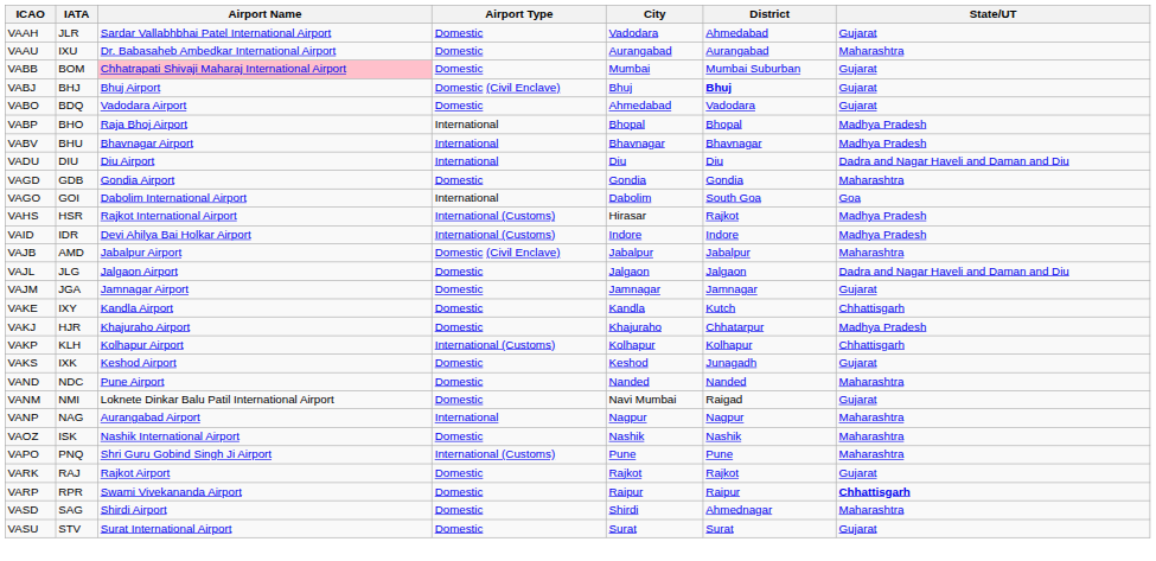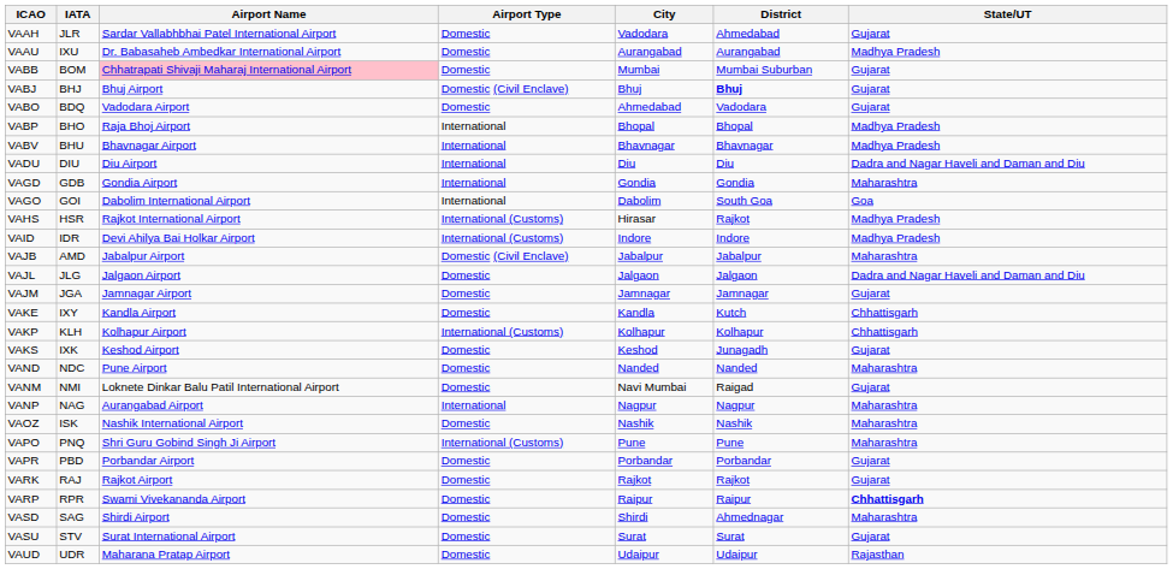 <table class="wikitable sortable" style="width:100%;">
 <tr>
 <th>ICAO</th>
 <th>IATA</th>
 <th>Airport Name</th>
 <th>Airport Type</th>
 <th>City</th>
 <th>District</th>
 <th>State/UT</th>
 </tr>
 <tr>
 <td>VAAH</td>
 <td>JLR</td>
 <td><a href='#'>Sardar Vallabhbhai Patel International Airport</a></td>
 <td><a href='#'>Domestic</a></td>
 <td><a href='#'>Vadodara</a></td>
 <td><a href='#'>Ahmedabad</a></td>
 <td><a href='#'>Gujarat</a></td>
 </tr>
 <tr>
 <td>VAAU</td>
 <td>IXU</td>
 <td><a href='#'>Dr. Babasaheb Ambedkar International Airport</a></td>
 <td><a href='#'>Domestic</a></td>
 <td><a href='#'>Aurangabad</a></td>
 <td><a href='#'>Aurangabad</a></td>
-<td><a href='#'>Maharashtra</a></td>
+<td><a href='#'>Madhya Pradesh</a></td>
 </tr>
 <tr>
 <td>VABB</td>
 <td>BOM</td>
 <td style="background: pink;"><a href='#'>Chhatrapati Shivaji Maharaj International Airport</a></td>
 <td><a href='#'>Domestic</a></td>
 <td><a href='#'>Mumbai</a></td>
 <td><a href='#'>Mumbai Suburban</a></td>
 <td><a href='#'>Gujarat</a></td>
 </tr>
 <tr>
 <td>VABJ</td>
 <td>BHJ</td>
 <td><a href='#'>Bhuj Airport</a></td>
 <td><a href='#'>Domestic</a> <a href='#'>(Civil Enclave)</a></td>
 <td><a href='#'>Bhuj</a></td>
 <td><strong><a href='#'>Bhuj</a></strong></td>
 <td><a href='#'>Gujarat</a></td>
 </tr>
 <tr>
 <td>VABO</td>
 <td>BDQ</td>
 <td><a href='#'>Vadodara Airport</a></td>
 <td><a href='#'>Domestic</a></td>
 <td><a href='#'>Ahmedabad</a></td>
 <td><a href='#'>Vadodara</a></td>
 <td><a href='#'>Gujarat</a></td>
 </tr>
 <tr>
 <td>VABP</td>
 <td>BHO</td>
 <td><a href='#'>Raja Bhoj Airport</a></td>
 <td>International</td>
 <td><a href='#'>Bhopal</a></td>
 <td><a href='#'>Bhopal</a></td>
 <td><a href='#'>Madhya Pradesh</a></td>
 </tr>
 <tr>
 <td>VABV</td>
 <td>BHU</td>
 <td><a href='#'>Bhavnagar Airport</a></td>
 <td><a href='#'>International</a></td>
 <td><a href='#'>Bhavnagar</a></td>
 <td><a href='#'>Bhavnagar</a></td>
 <td><a href='#'>Madhya Pradesh</a></td>
 </tr>
 <tr>
 <td>VADU</td>
 <td>DIU</td>
 <td><a href='#'>Diu Airport</a></td>
 <td><a href='#'>International</a></td>
 <td><a href='#'>Diu</a></td>
 <td><a href='#'>Diu</a></td>
 <td><a href='#'>Dadra and Nagar Haveli and Daman and Diu</a></td>
 </tr>
 <tr>
 <td>VAGD</td>
 <td>GDB</td>
 <td><a href='#'>Gondia Airport</a></td>
-<td><a href='#'>Domestic</a></td>
+<td><a href='#'>International</a></td>
 <td><a href='#'>Gondia</a></td>
 <td><a href='#'>Gondia</a></td>
 <td><a href='#'>Maharashtra</a></td>
 </tr>
 <tr>
 <td>VAGO</td>
 <td>GOI</td>
 <td><a href='#'>Dabolim International Airport</a></td>
 <td>International</td>
 <td><a href='#'>Dabolim</a></td>
 <td><a href='#'>South Goa</a></td>
 <td><a href='#'>Goa</a></td>
 </tr>
 <tr>
 <td>VAHS</td>
 <td>HSR</td>
 <td><a href='#'>Rajkot International Airport</a></td>
 <td><a href='#'>International (Customs)</a></td>
 <td>Hirasar</td>
 <td><a href='#'>Rajkot</a></td>
 <td><a href='#'>Madhya Pradesh</a></td>
 </tr>
 <tr>
 <td>VAID</td>
 <td>IDR</td>
 <td><a href='#'>Devi Ahilya Bai Holkar Airport</a></td>
 <td><a href='#'>International (Customs)</a></td>
 <td><a href='#'>Indore</a></td>
 <td><a href='#'>Indore</a></td>
 <td><a href='#'>Madhya Pradesh</a></td>
 </tr>
 <tr>
 <td>VAJB</td>
 <td>AMD</td>
 <td><a href='#'>Jabalpur Airport</a></td>
 <td><a href='#'>Domestic</a> <a href='#'>(Civil Enclave)</a></td>
 <td><a href='#'>Jabalpur</a></td>
 <td><a href='#'>Jabalpur</a></td>
 <td><a href='#'>Maharashtra</a></td>
 </tr>
 <tr>
 <td>VAJL</td>
 <td>JLG</td>
 <td><a href='#'>Jalgaon Airport</a></td>
 <td><a href='#'>Domestic</a></td>
 <td><a href='#'>Jalgaon</a></td>
 <td><a href='#'>Jalgaon</a></td>
 <td><a href='#'>Dadra and Nagar Haveli and Daman and Diu</a></td>
 </tr>
 <tr>
 <td>VAJM</td>
 <td>JGA</td>
 <td><a href='#'>Jamnagar Airport</a></td>
 <td><a href='#'>Domestic</a></td>
 <td><a href='#'>Jamnagar</a></td>
 <td><a href='#'>Jamnagar</a></td>
 <td><a href='#'>Gujarat</a></td>
 </tr>
 <tr>
 <td>VAKE</td>
 <td>IXY</td>
 <td><a href='#'>Kandla Airport</a></td>
 <td><a href='#'>Domestic</a></td>
 <td><a href='#'>Kandla</a></td>
 <td><a href='#'>Kutch</a></td>
 <td><a href='#'>Chhattisgarh</a></td>
 </tr>
 <tr>
-<td>VAKJ</td>
-<td>HJR</td>
-<td><a href='#'>Khajuraho Airport</a></td>
-<td><a href='#'>Domestic</a></td>
-<td><a href='#'>Khajuraho</a></td>
-<td><a href='#'>Chhatarpur</a></td>
-<td><a href='#'>Madhya Pradesh</a></td>
-</tr>
-<tr>
 <td>VAKP</td>
 <td>KLH</td>
 <td><a href='#'>Kolhapur Airport</a></td>
 <td><a href='#'>International (Customs)</a></td>
 <td><a href='#'>Kolhapur</a></td>
 <td><a href='#'>Kolhapur</a></td>
 <td><a href='#'>Chhattisgarh</a></td>
 </tr>
 <tr>
 <td>VAKS</td>
 <td>IXK</td>
 <td><a href='#'>Keshod Airport</a></td>
 <td><a href='#'>Domestic</a></td>
 <td><a href='#'>Keshod</a></td>
 <td><a href='#'>Junagadh</a></td>
 <td><a href='#'>Gujarat</a></td>
 </tr>
 <tr>
 <td>VAND</td>
 <td>NDC</td>
 <td><a href='#'>Pune Airport</a></td>
 <td><a href='#'>Domestic</a></td>
 <td><a href='#'>Nanded</a></td>
 <td><a href='#'>Nanded</a></td>
 <td><a href='#'>Maharashtra</a></td>
 </tr>
 <tr>
 <td>VANM</td>
 <td>NMI</td>
 <td>Loknete Dinkar Balu Patil International Airport</td>
 <td><a href='#'>Domestic</a></td>
 <td>Navi Mumbai</td>
 <td>Raigad</td>
 <td><a href='#'>Gujarat</a></td>
 </tr>
 <tr>
 <td>VANP</td>
 <td>NAG</td>
 <td><a href='#'>Aurangabad Airport</a></td>
 <td><a href='#'>International</a></td>
 <td><a href='#'>Nagpur</a></td>
 <td><a href='#'>Nagpur</a></td>
 <td><a href='#'>Maharashtra</a></td>
 </tr>
 <tr>
 <td>VAOZ</td>
 <td>ISK</td>
 <td><a href='#'>Nashik International Airport</a></td>
 <td><a href='#'>Domestic</a></td>
 <td><a href='#'>Nashik</a></td>
 <td><a href='#'>Nashik</a></td>
 <td><a href='#'>Maharashtra</a></td>
 </tr>
 <tr>
 <td>VAPO</td>
 <td>PNQ</td>
 <td><a href='#'>Shri Guru Gobind Singh Ji Airport</a></td>
 <td><a href='#'>International (Customs)</a></td>
 <td><a href='#'>Pune</a></td>
 <td><a href='#'>Pune</a></td>
 <td><a href='#'>Maharashtra</a></td>
 </tr>
 <tr>
+<td>VAPR</td>
+<td>PBD</td>
+<td><a href='#'>Porbandar Airport</a></td>
+<td><a href='#'>Domestic</a></td>
+<td><a href='#'>Porbandar</a></td>
+<td><a href='#'>Porbandar</a></td>
+<td><a href='#'>Gujarat</a></td>
+</tr>
+<tr>
 <td>VARK</td>
 <td>RAJ</td>
 <td><a href='#'>Rajkot Airport</a></td>
 <td><a href='#'>Domestic</a></td>
 <td><a href='#'>Rajkot</a></td>
 <td><a href='#'>Rajkot</a></td>
 <td><a href='#'>Gujarat</a></td>
 </tr>
 <tr>
 <td>VARP</td>
 <td>RPR</td>
 <td><a href='#'>Swami Vivekananda Airport</a></td>
 <td><a href='#'>Domestic</a></td>
 <td><a href='#'>Raipur</a></td>
 <td><a href='#'>Raipur</a></td>
 <td><strong><a href='#'>Chhattisgarh</a></strong></td>
 </tr>
 <tr>
 <td>VASD</td>
 <td>SAG</td>
 <td><a href='#'>Shirdi Airport</a></td>
 <td><a href='#'>Domestic</a></td>
 <td><a href='#'>Shirdi</a></td>
 <td><a href='#'>Ahmednagar</a></td>
 <td><a href='#'>Maharashtra</a></td>
 </tr>
 <tr>
 <td>VASU</td>
 <td>STV</td>
 <td><a href='#'>Surat International Airport</a></td>
 <td><a href='#'>Domestic</a></td>
 <td><a href='#'>Surat</a></td>
 <td><a href='#'>Surat</a></td>
 <td><a href='#'>Gujarat</a></td>
 </tr>
+<tr>
+<td>VAUD</td>
+<td>UDR</td>
+<td><a href='#'>Maharana Pratap Airport</a></td>
+<td><a href='#'>Domestic</a></td>
+<td><a href='#'>Udaipur</a></td>
+<td><a href='#'>Udaipur</a></td>
+<td><a href='#'>Rajasthan</a></td>
+</tr>
 </table>
